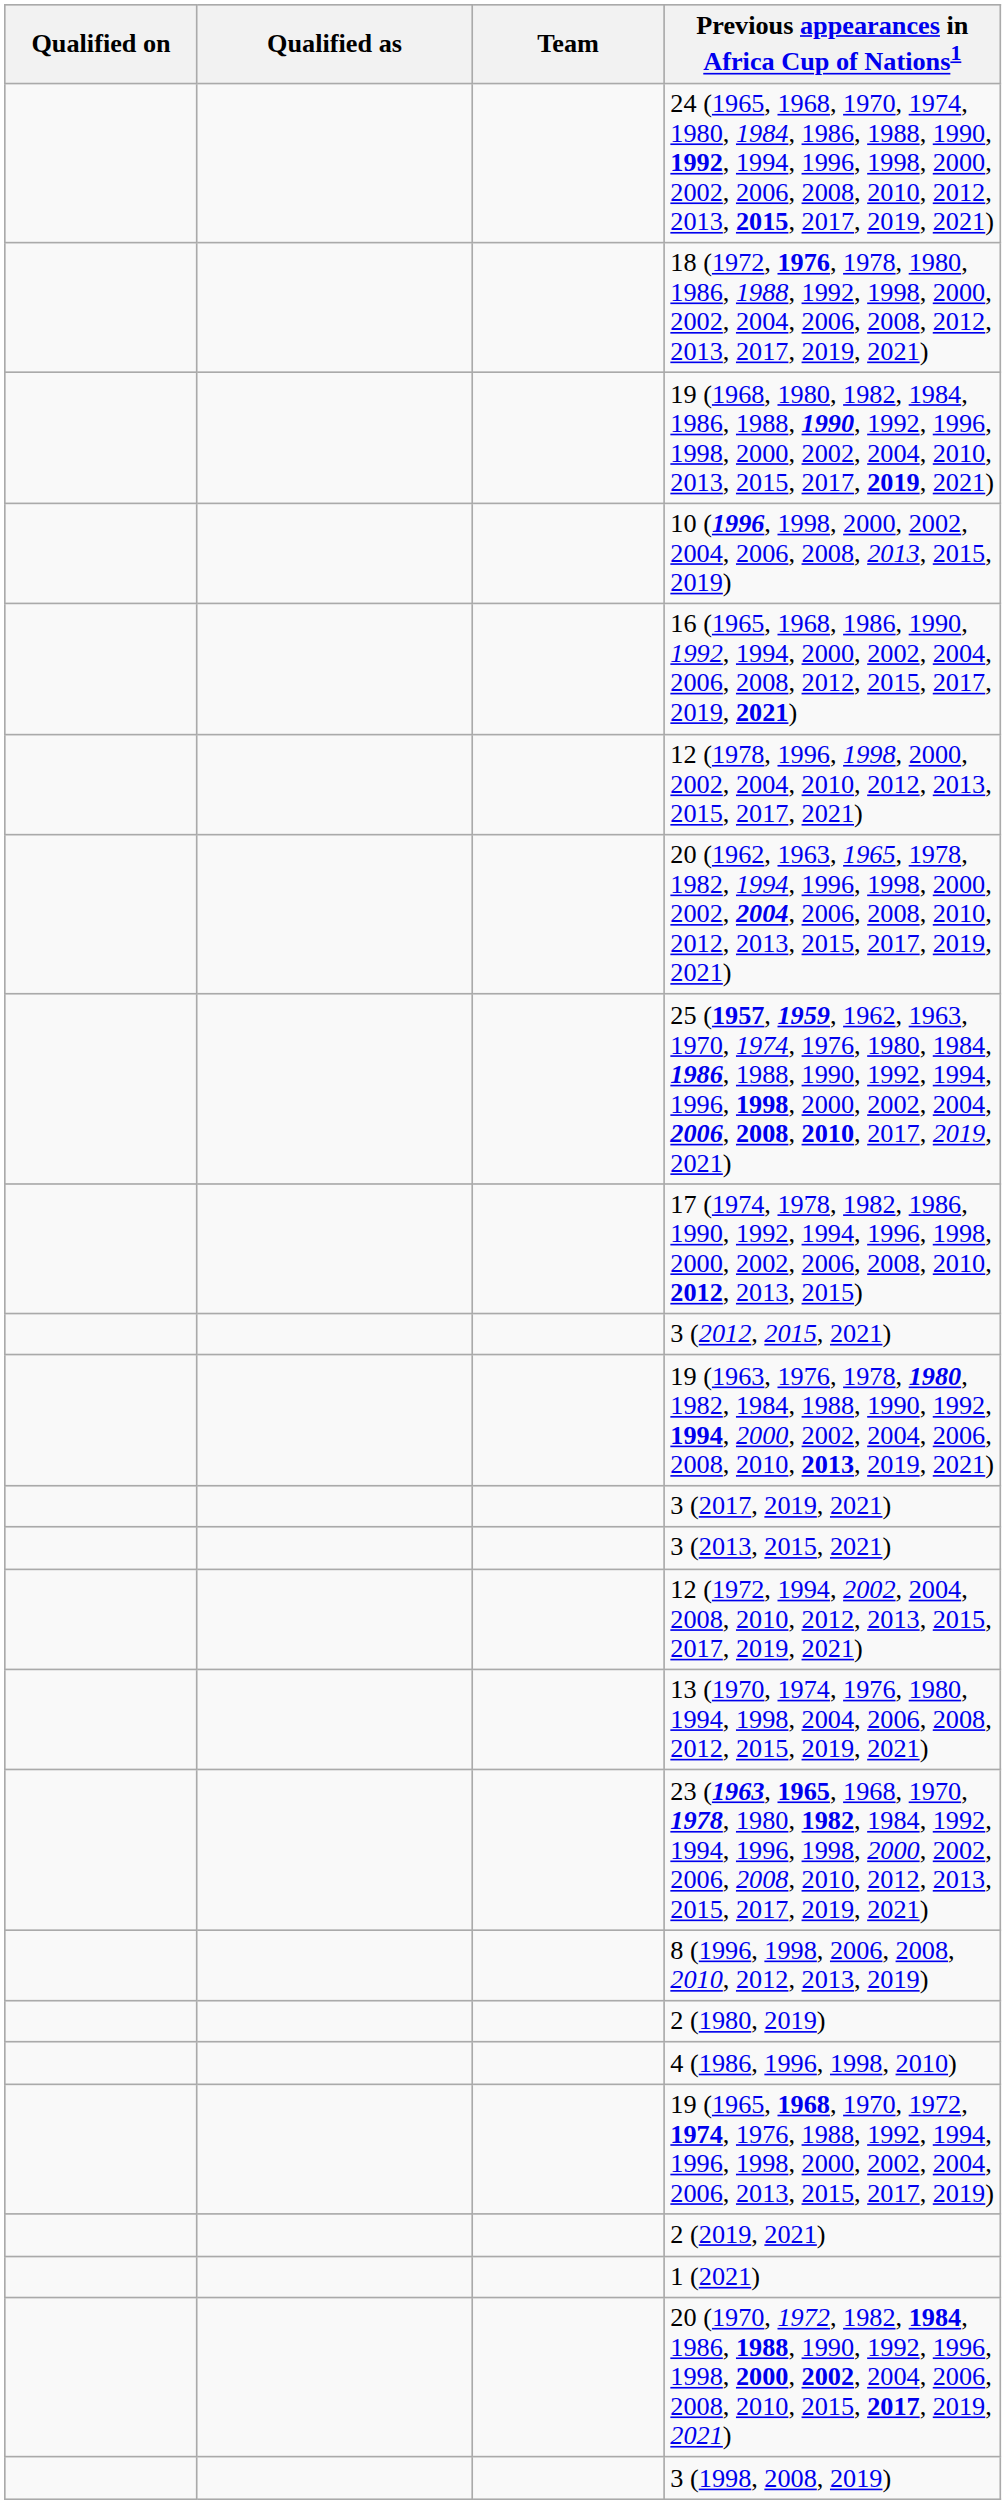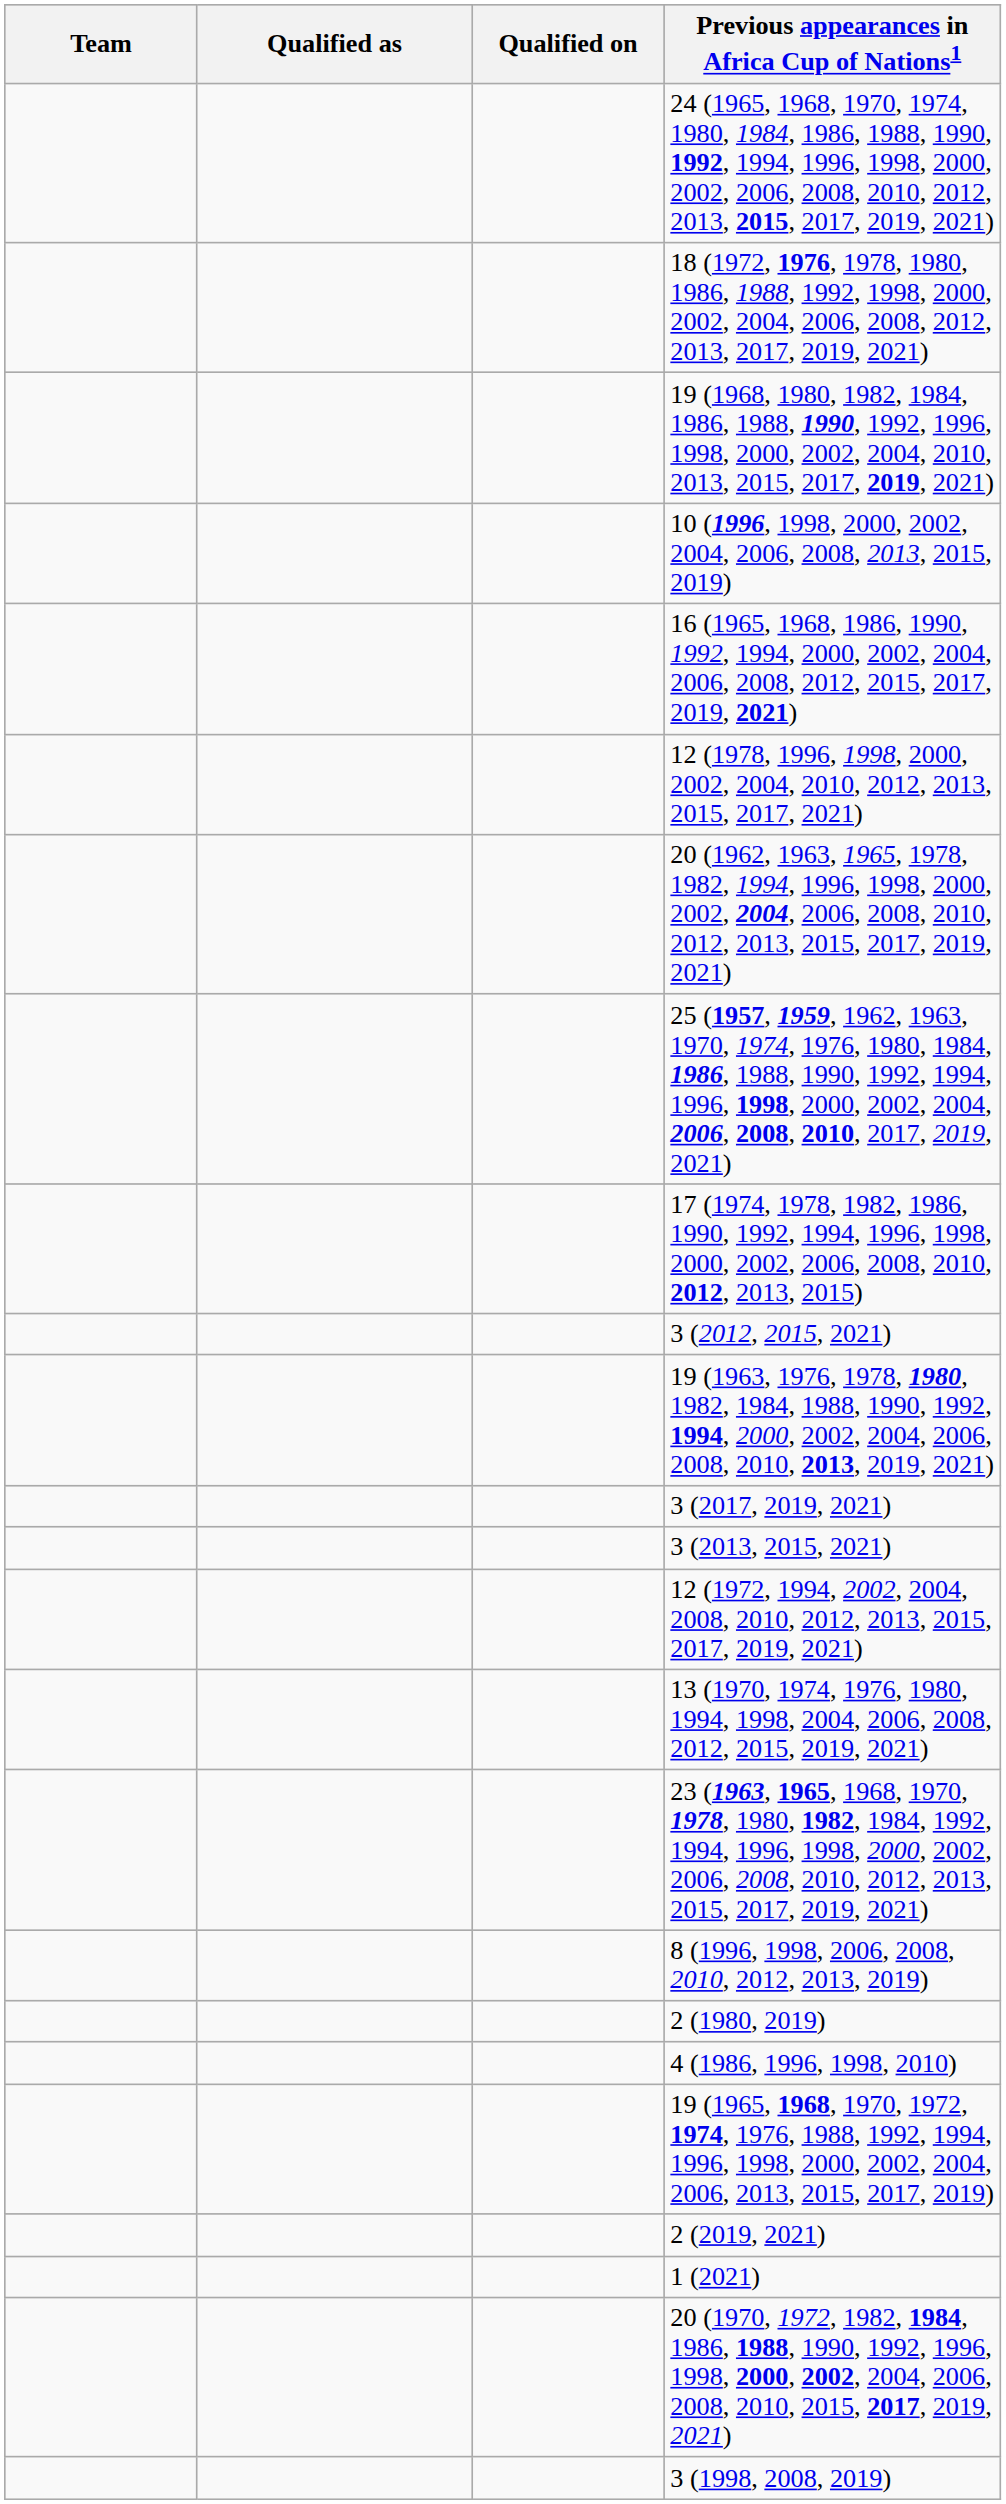 <table class="wikitable sortable" style="text-align:left;">
 <tr>
+<th style="width:110px;">Team</th>
+<th style="width:160px;">Qualified as</th>
 <th style="width:110px;">Qualified on</th>
-<th style="width:160px;">Qualified as</th>
-<th style="width:110px;">Team</th>
 <th data-sort-type="number">Previous <a href='#'>appearances</a> in <a href='#'>Africa Cup of Nations</a><sup><strong><a href='#'>1</a></strong></sup></th>
 </tr>
 <tr>
 <td></td>
 <td></td>
 <td></td>
 <td>24 (<a href='#'>1965</a>, <a href='#'>1968</a>, <a href='#'>1970</a>, <a href='#'>1974</a>, <a href='#'>1980</a>, <em><a href='#'>1984</a></em>, <a href='#'>1986</a>, <a href='#'>1988</a>, <a href='#'>1990</a>, <strong><a href='#'>1992</a></strong>, <a href='#'>1994</a>, <a href='#'>1996</a>, <a href='#'>1998</a>, <a href='#'>2000</a>, <a href='#'>2002</a>, <a href='#'>2006</a>, <a href='#'>2008</a>, <a href='#'>2010</a>, <a href='#'>2012</a>, <a href='#'>2013</a>, <strong><a href='#'>2015</a></strong>, <a href='#'>2017</a>, <a href='#'>2019</a>, <a href='#'>2021</a>)</td>
 </tr>
 <tr>
 <td></td>
 <td></td>
 <td></td>
 <td>18 (<a href='#'>1972</a>, <strong><a href='#'>1976</a></strong>, <a href='#'>1978</a>, <a href='#'>1980</a>, <a href='#'>1986</a>, <em><a href='#'>1988</a></em>, <a href='#'>1992</a>, <a href='#'>1998</a>, <a href='#'>2000</a>, <a href='#'>2002</a>, <a href='#'>2004</a>, <a href='#'>2006</a>, <a href='#'>2008</a>, <a href='#'>2012</a>, <a href='#'>2013</a>, <a href='#'>2017</a>, <a href='#'>2019</a>, <a href='#'>2021</a>)</td>
 </tr>
 <tr>
 <td></td>
 <td></td>
 <td></td>
 <td>19 (<a href='#'>1968</a>, <a href='#'>1980</a>, <a href='#'>1982</a>, <a href='#'>1984</a>, <a href='#'>1986</a>, <a href='#'>1988</a>, <strong><em><a href='#'>1990</a></em></strong>, <a href='#'>1992</a>, <a href='#'>1996</a>, <a href='#'>1998</a>, <a href='#'>2000</a>, <a href='#'>2002</a>, <a href='#'>2004</a>, <a href='#'>2010</a>, <a href='#'>2013</a>, <a href='#'>2015</a>, <a href='#'>2017</a>, <strong><a href='#'>2019</a></strong>, <a href='#'>2021</a>)</td>
 </tr>
 <tr>
 <td></td>
 <td></td>
 <td></td>
 <td>10 (<strong><em><a href='#'>1996</a></em></strong>, <a href='#'>1998</a>, <a href='#'>2000</a>, <a href='#'>2002</a>, <a href='#'>2004</a>, <a href='#'>2006</a>, <a href='#'>2008</a>, <em><a href='#'>2013</a></em>, <a href='#'>2015</a>, <a href='#'>2019</a>)</td>
 </tr>
 <tr>
 <td></td>
 <td></td>
 <td></td>
 <td>16 (<a href='#'>1965</a>, <a href='#'>1968</a>, <a href='#'>1986</a>, <a href='#'>1990</a>, <em><a href='#'>1992</a></em>, <a href='#'>1994</a>, <a href='#'>2000</a>, <a href='#'>2002</a>, <a href='#'>2004</a>, <a href='#'>2006</a>, <a href='#'>2008</a>, <a href='#'>2012</a>, <a href='#'>2015</a>, <a href='#'>2017</a>, <a href='#'>2019</a>, <strong><a href='#'>2021</a></strong>)</td>
 </tr>
 <tr>
 <td></td>
 <td></td>
 <td></td>
 <td>12 (<a href='#'>1978</a>, <a href='#'>1996</a>, <em><a href='#'>1998</a></em>, <a href='#'>2000</a>, <a href='#'>2002</a>, <a href='#'>2004</a>, <a href='#'>2010</a>, <a href='#'>2012</a>, <a href='#'>2013</a>, <a href='#'>2015</a>, <a href='#'>2017</a>, <a href='#'>2021</a>)</td>
 </tr>
 <tr>
 <td></td>
 <td></td>
 <td></td>
 <td>20 (<a href='#'>1962</a>, <a href='#'>1963</a>, <em><a href='#'>1965</a></em>, <a href='#'>1978</a>, <a href='#'>1982</a>, <em><a href='#'>1994</a></em>, <a href='#'>1996</a>, <a href='#'>1998</a>, <a href='#'>2000</a>, <a href='#'>2002</a>, <strong><em><a href='#'>2004</a></em></strong>, <a href='#'>2006</a>, <a href='#'>2008</a>, <a href='#'>2010</a>, <a href='#'>2012</a>, <a href='#'>2013</a>, <a href='#'>2015</a>, <a href='#'>2017</a>, <a href='#'>2019</a>, <a href='#'>2021</a>)</td>
 </tr>
 <tr>
 <td></td>
 <td></td>
 <td></td>
 <td>25 (<strong><a href='#'>1957</a></strong>, <strong><em><a href='#'>1959</a></em></strong>, <a href='#'>1962</a>, <a href='#'>1963</a>, <a href='#'>1970</a>, <em><a href='#'>1974</a></em>, <a href='#'>1976</a>, <a href='#'>1980</a>, <a href='#'>1984</a>, <strong><em><a href='#'>1986</a></em></strong>, <a href='#'>1988</a>, <a href='#'>1990</a>, <a href='#'>1992</a>, <a href='#'>1994</a>, <a href='#'>1996</a>, <strong><a href='#'>1998</a></strong>, <a href='#'>2000</a>, <a href='#'>2002</a>, <a href='#'>2004</a>, <strong><em><a href='#'>2006</a></em></strong>, <strong><a href='#'>2008</a></strong>, <strong><a href='#'>2010</a></strong>, <a href='#'>2017</a>, <em><a href='#'>2019</a></em>, <a href='#'>2021</a>)</td>
 </tr>
 <tr>
 <td></td>
 <td></td>
 <td></td>
 <td>17 (<a href='#'>1974</a>, <a href='#'>1978</a>, <a href='#'>1982</a>, <a href='#'>1986</a>, <a href='#'>1990</a>, <a href='#'>1992</a>, <a href='#'>1994</a>, <a href='#'>1996</a>, <a href='#'>1998</a>, <a href='#'>2000</a>, <a href='#'>2002</a>, <a href='#'>2006</a>, <a href='#'>2008</a>, <a href='#'>2010</a>, <strong><a href='#'>2012</a></strong>, <a href='#'>2013</a>, <a href='#'>2015</a>)</td>
 </tr>
 <tr>
 <td></td>
 <td></td>
 <td></td>
 <td>3 (<em><a href='#'>2012</a></em>, <em><a href='#'>2015</a></em>, <a href='#'>2021</a>)</td>
 </tr>
 <tr>
 <td></td>
 <td></td>
 <td></td>
 <td>19 (<a href='#'>1963</a>, <a href='#'>1976</a>, <a href='#'>1978</a>, <strong><em><a href='#'>1980</a></em></strong>, <a href='#'>1982</a>, <a href='#'>1984</a>, <a href='#'>1988</a>, <a href='#'>1990</a>, <a href='#'>1992</a>, <strong><a href='#'>1994</a></strong>, <em><a href='#'>2000</a></em>, <a href='#'>2002</a>, <a href='#'>2004</a>, <a href='#'>2006</a>, <a href='#'>2008</a>, <a href='#'>2010</a>, <strong><a href='#'>2013</a></strong>, <a href='#'>2019</a>, <a href='#'>2021</a>)</td>
 </tr>
 <tr>
 <td></td>
 <td></td>
 <td></td>
 <td>3 (<a href='#'>2017</a>, <a href='#'>2019</a>, <a href='#'>2021</a>)</td>
 </tr>
 <tr>
 <td></td>
 <td></td>
 <td></td>
 <td>3 (<a href='#'>2013</a>, <a href='#'>2015</a>, <a href='#'>2021</a>)</td>
 </tr>
 <tr>
 <td></td>
 <td></td>
 <td></td>
 <td>12 (<a href='#'>1972</a>, <a href='#'>1994</a>, <em><a href='#'>2002</a></em>, <a href='#'>2004</a>, <a href='#'>2008</a>, <a href='#'>2010</a>, <a href='#'>2012</a>, <a href='#'>2013</a>, <a href='#'>2015</a>, <a href='#'>2017</a>, <a href='#'>2019</a>, <a href='#'>2021</a>)</td>
 </tr>
 <tr>
 <td></td>
 <td></td>
 <td></td>
 <td>13 (<a href='#'>1970</a>, <a href='#'>1974</a>, <a href='#'>1976</a>, <a href='#'>1980</a>, <a href='#'>1994</a>, <a href='#'>1998</a>, <a href='#'>2004</a>, <a href='#'>2006</a>, <a href='#'>2008</a>, <a href='#'>2012</a>, <a href='#'>2015</a>, <a href='#'>2019</a>, <a href='#'>2021</a>)</td>
 </tr>
 <tr>
 <td></td>
 <td></td>
 <td></td>
 <td>23 (<strong><em><a href='#'>1963</a></em></strong>, <strong><a href='#'>1965</a></strong>, <a href='#'>1968</a>, <a href='#'>1970</a>, <strong><em><a href='#'>1978</a></em></strong>, <a href='#'>1980</a>, <strong><a href='#'>1982</a></strong>, <a href='#'>1984</a>, <a href='#'>1992</a>, <a href='#'>1994</a>, <a href='#'>1996</a>, <a href='#'>1998</a>, <em><a href='#'>2000</a></em>, <a href='#'>2002</a>, <a href='#'>2006</a>, <em><a href='#'>2008</a></em>, <a href='#'>2010</a>, <a href='#'>2012</a>, <a href='#'>2013</a>, <a href='#'>2015</a>, <a href='#'>2017</a>, <a href='#'>2019</a>, <a href='#'>2021</a>)</td>
 </tr>
 <tr>
 <td></td>
 <td></td>
 <td></td>
 <td>8 (<a href='#'>1996</a>, <a href='#'>1998</a>, <a href='#'>2006</a>, <a href='#'>2008</a>, <em><a href='#'>2010</a></em>, <a href='#'>2012</a>, <a href='#'>2013</a>, <a href='#'>2019</a>)</td>
 </tr>
 <tr>
 <td></td>
 <td></td>
 <td></td>
 <td>2 (<a href='#'>1980</a>, <a href='#'>2019</a>)</td>
 </tr>
 <tr>
 <td></td>
 <td></td>
 <td></td>
 <td>4 (<a href='#'>1986</a>, <a href='#'>1996</a>, <a href='#'>1998</a>, <a href='#'>2010</a>)</td>
 </tr>
 <tr>
 <td></td>
 <td></td>
 <td></td>
 <td>19 (<a href='#'>1965</a>, <strong><a href='#'>1968</a></strong>, <a href='#'>1970</a>, <a href='#'>1972</a>, <strong><a href='#'>1974</a></strong>, <a href='#'>1976</a>, <a href='#'>1988</a>, <a href='#'>1992</a>, <a href='#'>1994</a>, <a href='#'>1996</a>, <a href='#'>1998</a>, <a href='#'>2000</a>, <a href='#'>2002</a>, <a href='#'>2004</a>, <a href='#'>2006</a>, <a href='#'>2013</a>, <a href='#'>2015</a>, <a href='#'>2017</a>, <a href='#'>2019</a>)</td>
 </tr>
 <tr>
 <td></td>
 <td></td>
 <td></td>
 <td>2 (<a href='#'>2019</a>, <a href='#'>2021</a>)</td>
 </tr>
 <tr>
 <td></td>
 <td></td>
 <td></td>
 <td>1 (<a href='#'>2021</a>)</td>
 </tr>
 <tr>
 <td></td>
 <td></td>
 <td></td>
 <td>20 (<a href='#'>1970</a>, <em><a href='#'>1972</a></em>, <a href='#'>1982</a>, <strong><a href='#'>1984</a></strong>, <a href='#'>1986</a>, <strong><a href='#'>1988</a></strong>, <a href='#'>1990</a>, <a href='#'>1992</a>, <a href='#'>1996</a>, <a href='#'>1998</a>, <strong><a href='#'>2000</a></strong>, <strong><a href='#'>2002</a></strong>, <a href='#'>2004</a>, <a href='#'>2006</a>, <a href='#'>2008</a>, <a href='#'>2010</a>, <a href='#'>2015</a>, <strong><a href='#'>2017</a></strong>, <a href='#'>2019</a>, <em><a href='#'>2021</a></em>)</td>
 </tr>
 <tr>
 <td></td>
 <td></td>
 <td></td>
 <td>3 (<a href='#'>1998</a>, <a href='#'>2008</a>, <a href='#'>2019</a>)</td>
 </tr>
 </table>
